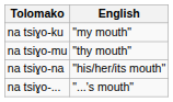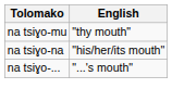 <table class="wikitable">
 <tr>
 <th>Tolomako</th>
 <th>English</th>
-</tr>
-<tr>
-<td>na tsiɣo-ku</td>
-<td>"my mouth"</td>
 </tr>
 <tr>
 <td>na tsiɣo-mu</td>
 <td>"thy mouth"</td>
 </tr>
 <tr>
 <td>na tsiɣo-na</td>
 <td>"his/her/its mouth"</td>
 </tr>
 <tr>
 <td>na tsiɣo-...</td>
 <td>"...'s mouth"</td>
 </tr>
 </table>
